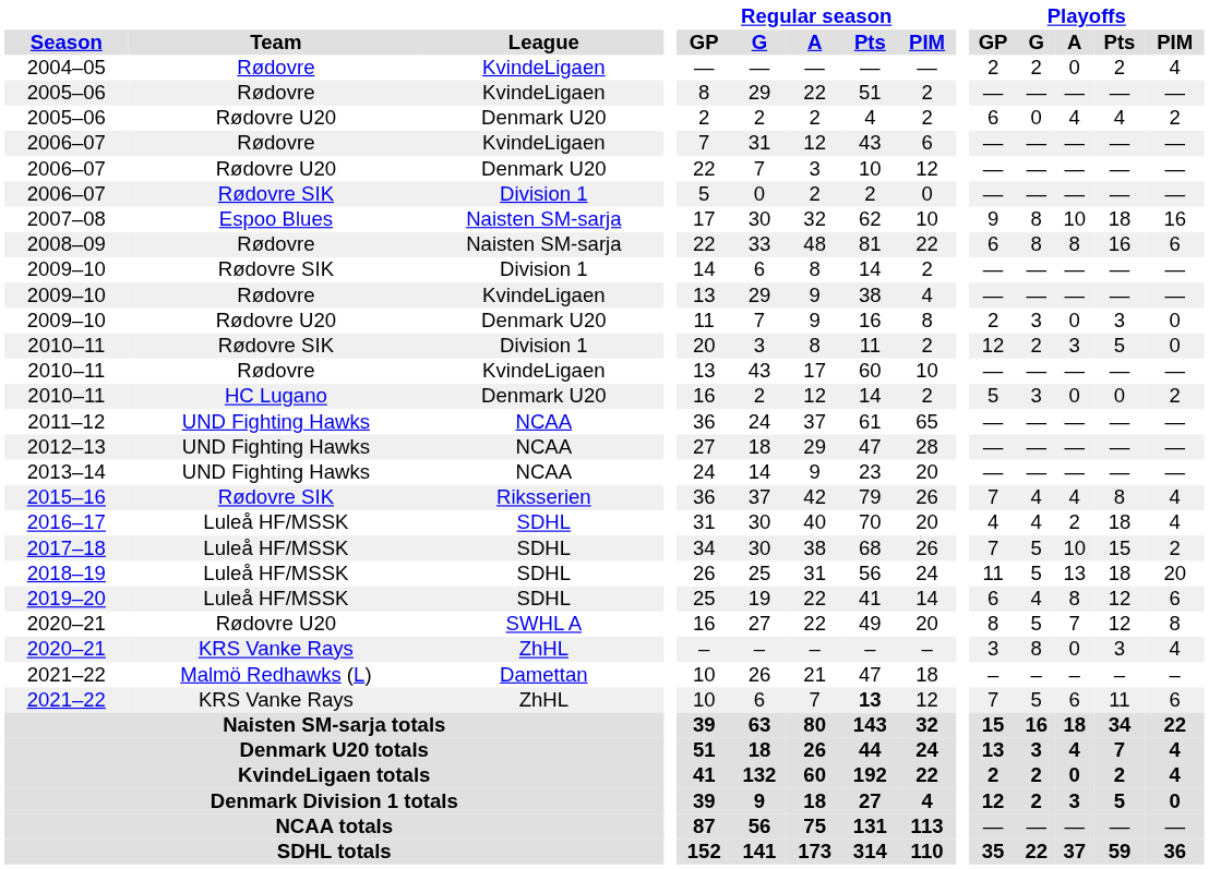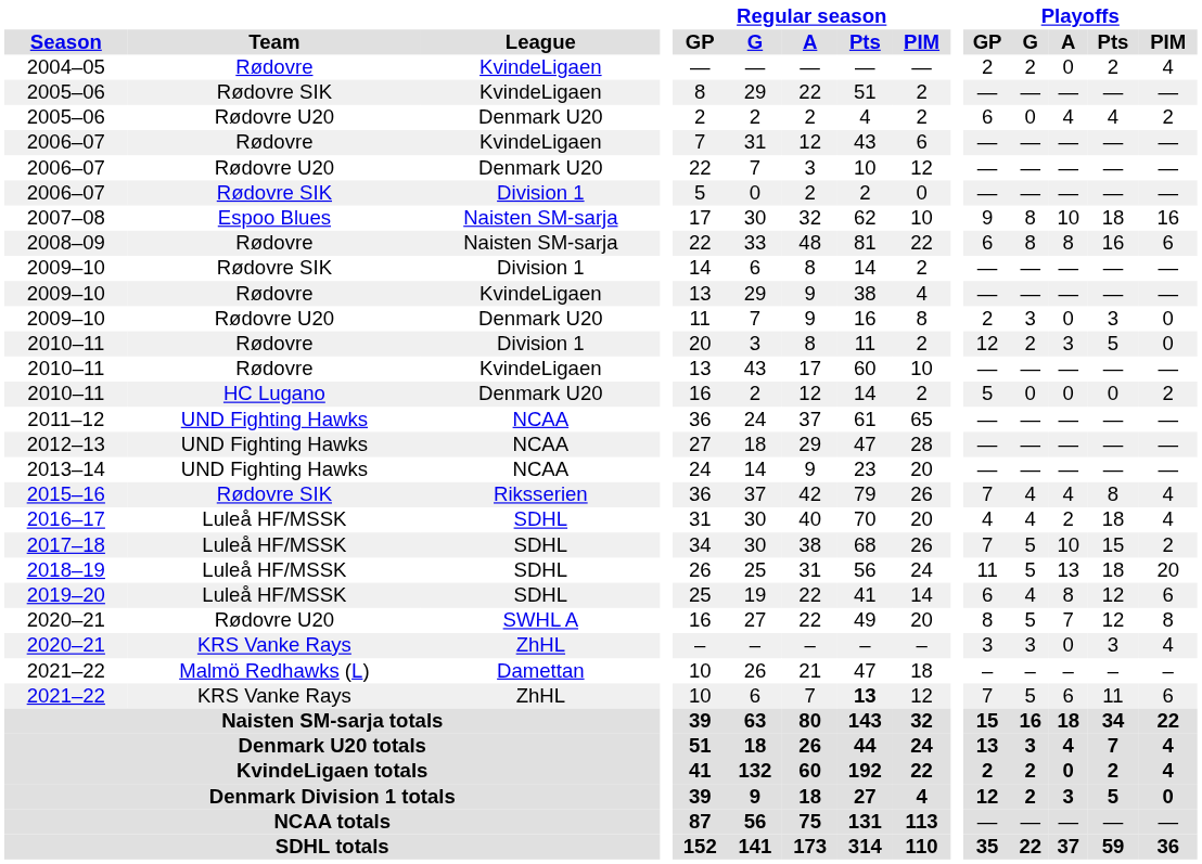 <table border="0" cellpadding="1" cellspacing="0" width="75%" style="text-align:center">
 <tr>
 <th colspan="3" bgcolor="#ffffff"> </th>
 <th rowspan="98" bgcolor="#ffffff"> </th>
 <th colspan="5"><a href='#'>Regular season</a></th>
 <th rowspan="98" bgcolor="#ffffff"> </th>
 <th colspan="5"><a href='#'>Playoffs</a></th>
 </tr>
 <tr bgcolor="#e0e0e0">
 <th><a href='#'>Season</a></th>
 <th>Team</th>
 <th>League</th>
 <th>GP</th>
 <th><a href='#'>G</a></th>
 <th><a href='#'>A</a></th>
 <th><a href='#'>Pts</a></th>
 <th><a href='#'>PIM</a></th>
 <th>GP</th>
 <th>G</th>
 <th>A</th>
 <th>Pts</th>
 <th>PIM</th>
 </tr>
 <tr>
 <td>2004–05</td>
 <td><a href='#'>Rødovre</a></td>
 <td><a href='#'>KvindeLigaen</a></td>
 <td>—</td>
 <td>—</td>
 <td>—</td>
 <td>—</td>
 <td>—</td>
 <td>2</td>
 <td>2</td>
 <td>0</td>
 <td>2</td>
 <td>4</td>
 </tr>
 <tr bgcolor="#f0f0f0">
 <td>2005–06</td>
-<td>Rødovre</td>
+<td>Rødovre SIK</td>
 <td>KvindeLigaen</td>
 <td>8</td>
 <td>29</td>
 <td>22</td>
 <td>51</td>
 <td>2</td>
 <td>—</td>
 <td>—</td>
 <td>—</td>
 <td>—</td>
 <td>—</td>
 </tr>
 <tr>
 <td>2005–06</td>
 <td>Rødovre U20</td>
 <td>Denmark U20</td>
 <td>2</td>
 <td>2</td>
 <td>2</td>
 <td>4</td>
 <td>2</td>
 <td>6</td>
 <td>0</td>
 <td>4</td>
 <td>4</td>
 <td>2</td>
 </tr>
 <tr bgcolor="#f0f0f0">
 <td>2006–07</td>
 <td>Rødovre</td>
 <td>KvindeLigaen</td>
 <td>7</td>
 <td>31</td>
 <td>12</td>
 <td>43</td>
 <td>6</td>
 <td>—</td>
 <td>—</td>
 <td>—</td>
 <td>—</td>
 <td>—</td>
 </tr>
 <tr>
 <td>2006–07</td>
 <td>Rødovre U20</td>
 <td>Denmark U20</td>
 <td>22</td>
 <td>7</td>
 <td>3</td>
 <td>10</td>
 <td>12</td>
 <td>—</td>
 <td>—</td>
 <td>—</td>
 <td>—</td>
 <td>—</td>
 </tr>
 <tr bgcolor="#f0f0f0">
 <td>2006–07</td>
 <td><a href='#'>Rødovre SIK</a></td>
 <td><a href='#'>Division 1</a></td>
 <td>5</td>
 <td>0</td>
 <td>2</td>
 <td>2</td>
 <td>0</td>
 <td>—</td>
 <td>—</td>
 <td>—</td>
 <td>—</td>
 <td>—</td>
 </tr>
 <tr>
 <td>2007–08</td>
 <td><a href='#'>Espoo Blues</a></td>
 <td><a href='#'>Naisten SM-sarja</a></td>
 <td>17</td>
 <td>30</td>
 <td>32</td>
 <td>62</td>
 <td>10</td>
 <td>9</td>
 <td>8</td>
 <td>10</td>
 <td>18</td>
 <td>16</td>
 </tr>
 <tr bgcolor="#f0f0f0">
 <td>2008–09</td>
 <td>Rødovre</td>
 <td>Naisten SM-sarja</td>
 <td>22</td>
 <td>33</td>
 <td>48</td>
 <td>81</td>
 <td>22</td>
 <td>6</td>
 <td>8</td>
 <td>8</td>
 <td>16</td>
 <td>6</td>
 </tr>
 <tr>
 <td>2009–10</td>
 <td>Rødovre SIK</td>
 <td>Division 1</td>
 <td>14</td>
 <td>6</td>
 <td>8</td>
 <td>14</td>
 <td>2</td>
 <td>—</td>
 <td>—</td>
 <td>—</td>
 <td>—</td>
 <td>—</td>
 </tr>
 <tr bgcolor="#f0f0f0">
 <td>2009–10</td>
 <td>Rødovre</td>
 <td>KvindeLigaen</td>
 <td>13</td>
 <td>29</td>
 <td>9</td>
 <td>38</td>
 <td>4</td>
 <td>—</td>
 <td>—</td>
 <td>—</td>
 <td>—</td>
 <td>—</td>
 </tr>
 <tr>
 <td>2009–10</td>
 <td>Rødovre U20</td>
 <td>Denmark U20</td>
 <td>11</td>
 <td>7</td>
 <td>9</td>
 <td>16</td>
 <td>8</td>
 <td>2</td>
 <td>3</td>
 <td>0</td>
 <td>3</td>
 <td>0</td>
 </tr>
 <tr bgcolor="#f0f0f0">
 <td>2010–11</td>
-<td>Rødovre SIK</td>
+<td>Rødovre</td>
 <td>Division 1</td>
 <td>20</td>
 <td>3</td>
 <td>8</td>
 <td>11</td>
 <td>2</td>
 <td>12</td>
 <td>2</td>
 <td>3</td>
 <td>5</td>
 <td>0</td>
 </tr>
 <tr>
 <td>2010–11</td>
 <td>Rødovre</td>
 <td>KvindeLigaen</td>
 <td>13</td>
 <td>43</td>
 <td>17</td>
 <td>60</td>
 <td>10</td>
 <td>—</td>
 <td>—</td>
 <td>—</td>
 <td>—</td>
 <td>—</td>
 </tr>
 <tr bgcolor="#f0f0f0">
 <td>2010–11</td>
 <td><a href='#'>HC Lugano</a></td>
 <td>Denmark U20</td>
 <td>16</td>
 <td>2</td>
 <td>12</td>
 <td>14</td>
 <td>2</td>
 <td>5</td>
-<td>3</td>
+<td>0</td>
 <td>0</td>
 <td>0</td>
 <td>2</td>
 </tr>
 <tr>
 <td>2011–12</td>
 <td><a href='#'>UND Fighting Hawks</a></td>
 <td><a href='#'>NCAA</a></td>
 <td>36</td>
 <td>24</td>
 <td>37</td>
 <td>61</td>
 <td>65</td>
 <td>—</td>
 <td>—</td>
 <td>—</td>
 <td>—</td>
 <td>—</td>
 </tr>
 <tr bgcolor="#f0f0f0">
 <td>2012–13</td>
 <td>UND Fighting Hawks</td>
 <td>NCAA</td>
 <td>27</td>
 <td>18</td>
 <td>29</td>
 <td>47</td>
 <td>28</td>
 <td>—</td>
 <td>—</td>
 <td>—</td>
 <td>—</td>
 <td>—</td>
 </tr>
 <tr>
 <td>2013–14</td>
 <td>UND Fighting Hawks</td>
 <td>NCAA</td>
 <td>24</td>
 <td>14</td>
 <td>9</td>
 <td>23</td>
 <td>20</td>
 <td>—</td>
 <td>—</td>
 <td>—</td>
 <td>—</td>
 <td>—</td>
 </tr>
 <tr bgcolor="#f0f0f0">
 <td><a href='#'>2015–16</a></td>
 <td><a href='#'>Rødovre SIK</a></td>
 <td><a href='#'>Riksserien</a></td>
 <td>36</td>
 <td>37</td>
 <td>42</td>
 <td>79</td>
 <td>26</td>
 <td>7</td>
 <td>4</td>
 <td>4</td>
 <td>8</td>
 <td>4</td>
 </tr>
 <tr>
 <td><a href='#'>2016–17</a></td>
 <td>Luleå HF/MSSK</td>
 <td><a href='#'>SDHL</a></td>
 <td>31</td>
 <td>30</td>
 <td>40</td>
 <td>70</td>
 <td>20</td>
 <td>4</td>
 <td>4</td>
 <td>2</td>
 <td>18</td>
 <td>4</td>
 </tr>
 <tr bgcolor="#f0f0f0">
 <td><a href='#'>2017–18</a></td>
 <td>Luleå HF/MSSK</td>
 <td>SDHL</td>
 <td>34</td>
 <td>30</td>
 <td>38</td>
 <td>68</td>
 <td>26</td>
 <td>7</td>
 <td>5</td>
 <td>10</td>
 <td>15</td>
 <td>2</td>
 </tr>
 <tr>
 <td><a href='#'>2018–19</a></td>
 <td>Luleå HF/MSSK</td>
 <td>SDHL</td>
 <td>26</td>
 <td>25</td>
 <td>31</td>
 <td>56</td>
 <td>24</td>
 <td>11</td>
 <td>5</td>
 <td>13</td>
 <td>18</td>
 <td>20</td>
 </tr>
 <tr bgcolor="#f0f0f0">
 <td><a href='#'>2019–20</a></td>
 <td>Luleå HF/MSSK</td>
 <td>SDHL</td>
 <td>25</td>
 <td>19</td>
 <td>22</td>
 <td>41</td>
 <td>14</td>
 <td>6</td>
 <td>4</td>
 <td>8</td>
 <td>12</td>
 <td>6</td>
 </tr>
 <tr>
 <td>2020–21</td>
 <td>Rødovre U20</td>
 <td><a href='#'>SWHL A</a></td>
 <td>16</td>
 <td>27</td>
 <td>22</td>
 <td>49</td>
 <td>20</td>
 <td>8</td>
 <td>5</td>
 <td>7</td>
 <td>12</td>
 <td>8</td>
 </tr>
 <tr bgcolor="#f0f0f0">
 <td><a href='#'>2020–21</a></td>
 <td><a href='#'>KRS Vanke Rays</a></td>
 <td><a href='#'>ZhHL</a></td>
 <td>–</td>
 <td>–</td>
 <td>–</td>
 <td>–</td>
 <td>–</td>
 <td>3</td>
-<td>8</td>
+<td>3</td>
 <td>0</td>
 <td>3</td>
 <td>4</td>
 </tr>
 <tr>
 <td>2021–22</td>
 <td><a href='#'>Malmö Redhawks</a> (<a href='#'>L</a>)</td>
 <td><a href='#'>Damettan</a></td>
 <td>10</td>
 <td>26</td>
 <td>21</td>
 <td>47</td>
 <td>18</td>
 <td>–</td>
 <td>–</td>
 <td>–</td>
 <td>–</td>
 <td>–</td>
 </tr>
 <tr bgcolor="#f0f0f0">
 <td><a href='#'>2021–22</a></td>
 <td>KRS Vanke Rays</td>
 <td>ZhHL</td>
 <td>10</td>
 <td>6</td>
 <td>7</td>
 <td><strong>13</strong></td>
 <td>12</td>
 <td>7</td>
 <td>5</td>
 <td>6</td>
 <td>11</td>
 <td>6</td>
 </tr>
 <tr bgcolor="#e0e0e0">
 <th colspan="3">Naisten SM-sarja totals</th>
 <th>39</th>
 <th>63</th>
 <th>80</th>
 <th>143</th>
 <th>32</th>
 <th>15</th>
 <th>16</th>
 <th>18</th>
 <th>34</th>
 <th>22</th>
 </tr>
 <tr bgcolor="#e0e0e0">
 <th colspan="3">Denmark U20 totals</th>
 <th>51</th>
 <th>18</th>
 <th>26</th>
 <th>44</th>
 <th>24</th>
 <th>13</th>
 <th>3</th>
 <th>4</th>
 <th>7</th>
 <th>4</th>
 </tr>
 <tr bgcolor="#e0e0e0">
 <th colspan="3">KvindeLigaen totals</th>
 <th>41</th>
 <th>132</th>
 <th>60</th>
 <th>192</th>
 <th>22</th>
 <th>2</th>
 <th>2</th>
 <th>0</th>
 <th>2</th>
 <th>4</th>
 </tr>
 <tr bgcolor="#e0e0e0">
 <th colspan="3">Denmark Division 1 totals</th>
 <th>39</th>
 <th>9</th>
 <th>18</th>
 <th>27</th>
 <th>4</th>
 <th>12</th>
 <th>2</th>
 <th>3</th>
 <th>5</th>
 <th>0</th>
 </tr>
 <tr bgcolor="#e0e0e0">
 <th colspan="3">NCAA totals</th>
 <th>87</th>
 <th>56</th>
 <th>75</th>
 <th>131</th>
 <th>113</th>
 <td>—</td>
 <td>—</td>
 <td>—</td>
 <td>—</td>
 <td>—</td>
 </tr>
 <tr bgcolor="#e0e0e0">
 <th colspan="3">SDHL totals</th>
 <th>152</th>
 <th>141</th>
 <th>173</th>
 <th>314</th>
 <th>110</th>
 <th>35</th>
 <th>22</th>
 <th>37</th>
 <th>59</th>
 <th>36</th>
 </tr>
 </table>
